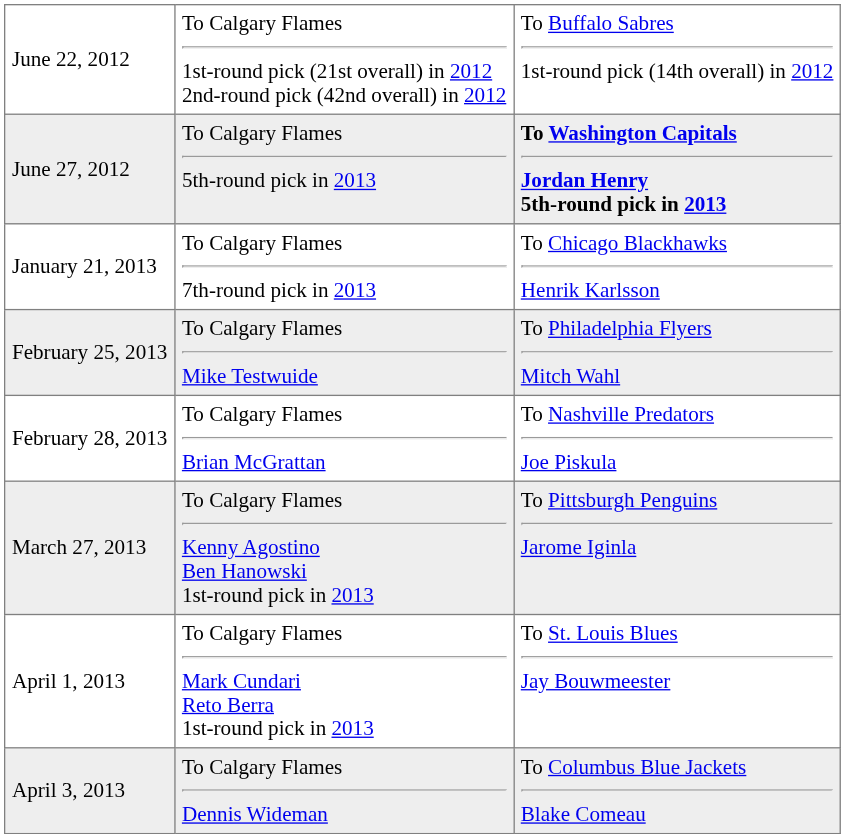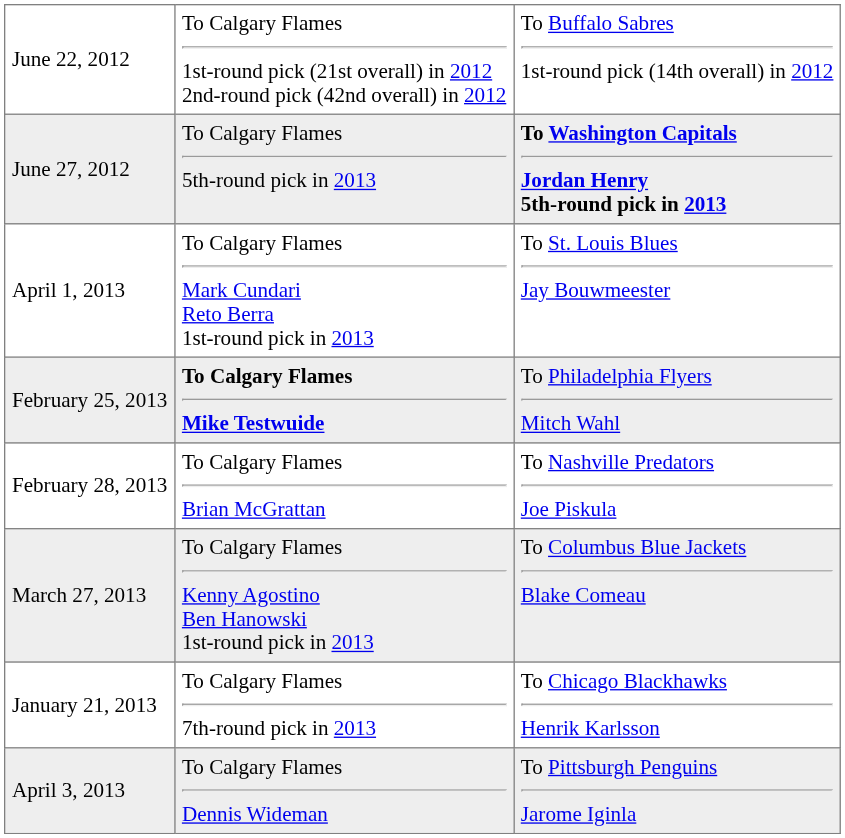 <table border="1" style="border-collapse:collapse;"  cellpadding="5">
 <tr>
 <td>June 22, 2012</td>
 <td valign="top">To Calgary Flames <hr>1st-round pick (21st overall) in <a href='#'>2012</a><br>2nd-round pick (42nd overall) in <a href='#'>2012</a></td>
 <td valign="top">To <a href='#'>Buffalo Sabres</a> <hr>1st-round pick (14th overall) in <a href='#'>2012</a></td>
 </tr>
 <tr style="background:#eee;">
 <td>June 27, 2012</td>
 <td valign="top">To Calgary Flames<hr>5th-round pick in <a href='#'>2013</a></td>
 <td valign="top"><strong>To <a href='#'>Washington Capitals</a><hr><a href='#'>Jordan Henry</a><br>5th-round pick in <a href='#'>2013</a></strong></td>
 </tr>
 <tr>
-<td>January 21, 2013</td>
-<td valign="top">To Calgary Flames <hr>7th-round pick in <a href='#'>2013</a></td>
-<td valign="top">To <a href='#'>Chicago Blackhawks</a> <hr><a href='#'>Henrik Karlsson</a></td>
+<td>April 1, 2013</td>
+<td valign="top">To Calgary Flames<hr><a href='#'>Mark Cundari</a><br><a href='#'>Reto Berra</a><br>1st-round pick in <a href='#'>2013</a></td>
+<td valign="top">To <a href='#'>St. Louis Blues</a><hr><a href='#'>Jay Bouwmeester</a></td>
 </tr>
 <tr style="background:#eee;">
 <td>February 25, 2013</td>
-<td valign="top">To Calgary Flames <hr><a href='#'>Mike Testwuide</a></td>
+<td valign="top"><strong>To Calgary Flames <hr><a href='#'>Mike Testwuide</a></strong></td>
 <td valign="top">To <a href='#'>Philadelphia Flyers</a><hr><a href='#'>Mitch Wahl</a></td>
 </tr>
 <tr>
 <td>February 28, 2013</td>
 <td valign="top">To Calgary Flames<hr><a href='#'>Brian McGrattan</a></td>
 <td valign="top">To <a href='#'>Nashville Predators</a><hr><a href='#'>Joe Piskula</a></td>
 </tr>
 <tr style="background:#eee;">
 <td>March 27, 2013</td>
 <td valign="top">To Calgary Flames<hr><a href='#'>Kenny Agostino</a><br><a href='#'>Ben Hanowski</a><br>1st-round pick in <a href='#'>2013</a></td>
-<td valign="top">To <a href='#'>Pittsburgh Penguins</a><hr><a href='#'>Jarome Iginla</a></td>
+<td valign="top">To <a href='#'>Columbus Blue Jackets</a><hr><a href='#'>Blake Comeau</a></td>
 </tr>
 <tr>
-<td>April 1, 2013</td>
-<td valign="top">To Calgary Flames<hr><a href='#'>Mark Cundari</a><br><a href='#'>Reto Berra</a><br>1st-round pick in <a href='#'>2013</a></td>
-<td valign="top">To <a href='#'>St. Louis Blues</a><hr><a href='#'>Jay Bouwmeester</a></td>
+<td>January 21, 2013</td>
+<td valign="top">To Calgary Flames <hr>7th-round pick in <a href='#'>2013</a></td>
+<td valign="top">To <a href='#'>Chicago Blackhawks</a> <hr><a href='#'>Henrik Karlsson</a></td>
 </tr>
 <tr style="background:#eee;">
 <td>April 3, 2013</td>
 <td valign="top">To Calgary Flames <hr><a href='#'>Dennis Wideman</a></td>
-<td valign="top">To <a href='#'>Columbus Blue Jackets</a><hr><a href='#'>Blake Comeau</a></td>
+<td valign="top">To <a href='#'>Pittsburgh Penguins</a><hr><a href='#'>Jarome Iginla</a></td>
 </tr>
 </table>
